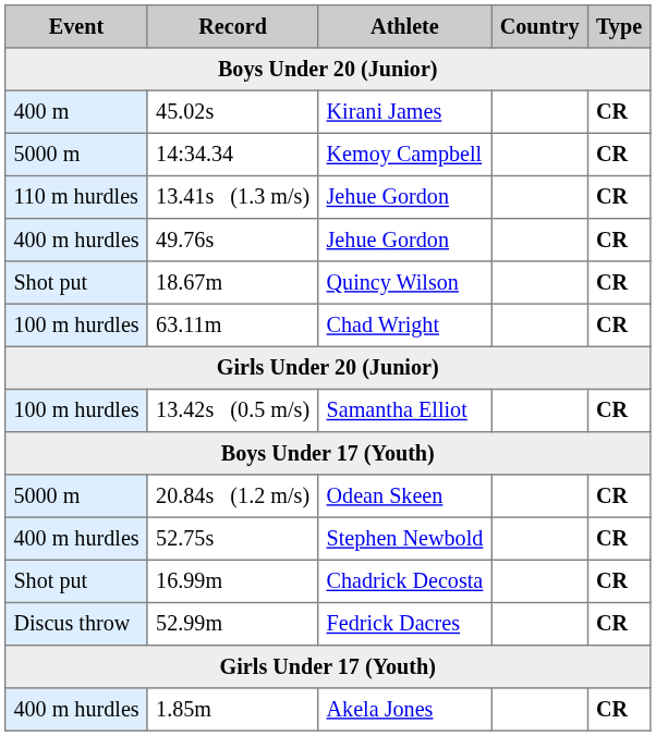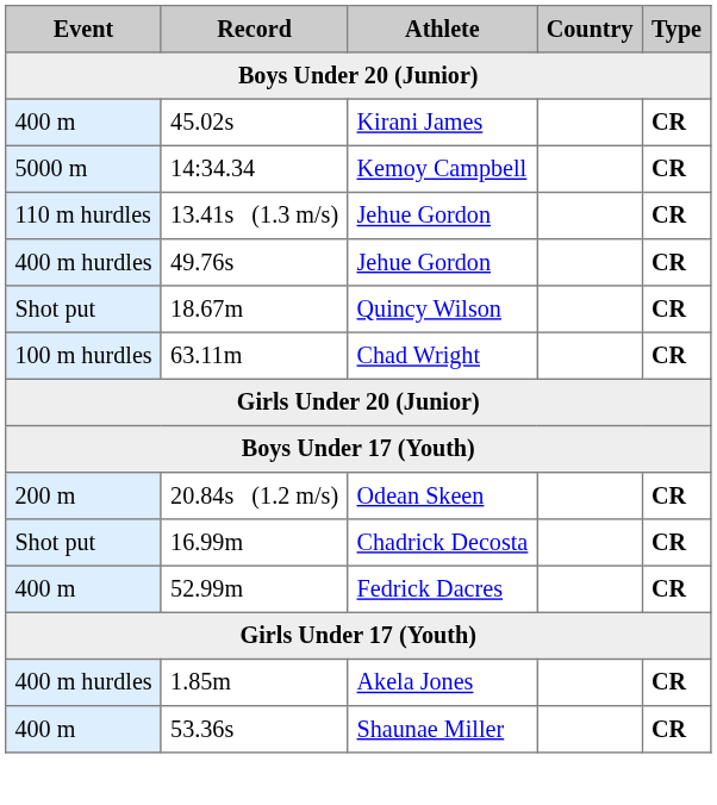 <table border= "1"  cellpadding = "5" cellspacing= "2" style="border-collapse: collapse;  font-size: 90%; ">
 <tr>
 <th style="background: #cccccc;">Event</th>
 <th style="background: #cccccc;">Record</th>
 <th style="background: #cccccc;">Athlete</th>
 <th style="background: #cccccc;">Country</th>
 <th style="background: #cccccc;">Type</th>
 </tr>
 <tr>
 <th bgcolor="#eeeeee" colspan="5">Boys Under 20 (Junior)</th>
 </tr>
 <tr>
 <td style="background:#def;">400 m</td>
 <td>45.02s</td>
 <td><a href='#'>Kirani James</a></td>
 <td></td>
 <td><strong>CR</strong></td>
 </tr>
 <tr>
 <td style="background:#def;">5000 m</td>
 <td>14:34.34</td>
 <td><a href='#'>Kemoy Campbell</a></td>
 <td></td>
 <td><strong>CR</strong></td>
 </tr>
 <tr>
 <td style="background:#def;">110 m hurdles</td>
 <td>13.41s   (1.3 m/s)</td>
 <td><a href='#'>Jehue Gordon</a></td>
 <td></td>
 <td><strong>CR</strong></td>
 </tr>
 <tr>
 <td style="background:#def;">400 m hurdles</td>
 <td>49.76s</td>
 <td><a href='#'>Jehue Gordon</a></td>
 <td></td>
 <td><strong>CR</strong></td>
 </tr>
 <tr>
 <td style="background:#def;">Shot put</td>
 <td>18.67m</td>
 <td><a href='#'>Quincy Wilson</a></td>
 <td></td>
 <td><strong>CR</strong></td>
 </tr>
 <tr>
 <td style="background:#def;">100 m hurdles</td>
 <td>63.11m</td>
 <td><a href='#'>Chad Wright</a></td>
 <td></td>
 <td><strong>CR</strong></td>
 </tr>
 <tr>
 <th bgcolor="#eeeeee" colspan="5">Girls Under 20 (Junior)</th>
 </tr>
 <tr>
-<td style="background:#def;">100 m hurdles</td>
-<td>13.42s   (0.5 m/s)</td>
-<td><a href='#'>Samantha Elliot</a></td>
-<td></td>
-<td><strong>CR</strong></td>
-</tr>
-<tr>
 <th bgcolor="#eeeeee" colspan="5">Boys Under 17 (Youth)</th>
 </tr>
 <tr>
-<td style="background:#def;">5000 m</td>
+<td style="background:#def;">200 m</td>
 <td>20.84s   (1.2 m/s)</td>
 <td><a href='#'>Odean Skeen</a></td>
-<td></td>
-<td><strong>CR</strong></td>
-</tr>
-<tr>
-<td style="background:#def;">400 m hurdles</td>
-<td>52.75s</td>
-<td><a href='#'>Stephen Newbold</a></td>
 <td></td>
 <td><strong>CR</strong></td>
 </tr>
 <tr>
 <td style="background:#def;">Shot put</td>
 <td>16.99m</td>
 <td><a href='#'>Chadrick Decosta</a></td>
 <td></td>
 <td><strong>CR</strong></td>
 </tr>
 <tr>
-<td style="background:#def;">Discus throw</td>
+<td style="background:#def;">400 m</td>
 <td>52.99m</td>
 <td><a href='#'>Fedrick Dacres</a></td>
 <td></td>
 <td><strong>CR</strong></td>
 </tr>
 <tr>
 <th bgcolor="#eeeeee" colspan="5">Girls Under 17 (Youth)</th>
 </tr>
 <tr>
 <td style="background:#def;">400 m hurdles</td>
 <td>1.85m</td>
 <td><a href='#'>Akela Jones</a></td>
 <td></td>
 <td><strong>CR</strong></td>
 </tr>
+<tr>
+<td style="background:#def;">400 m</td>
+<td>53.36s</td>
+<td><a href='#'>Shaunae Miller</a></td>
+<td></td>
+<td><strong>CR</strong></td>
+</tr>
 </table>
